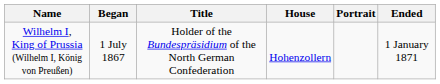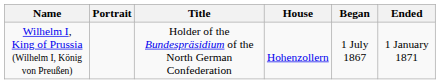 <table class="wikitable" style="text-align:center;">
 <tr>
 <th>Name</th>
-<th>Began</th>
+<th>Portrait</th>
 <th>Title</th>
 <th>House</th>
-<th>Portrait</th>
+<th>Began</th>
 <th>Ended</th>
 </tr>
 <tr>
 <td><a href='#'>Wilhelm I</a>,<br><a href='#'>King of Prussia</a><br><small>(Wilhelm I, König von Preußen)</small></td>
-<td>1 July 1867</td>
+<td></td>
 <td>Holder of the <em><a href='#'>Bundespräsidium</a></em> of the<br>North German Confederation</td>
 <td><br><a href='#'>Hohenzollern</a></td>
-<td></td>
+<td>1 July 1867</td>
 <td>1 January 1871</td>
 </tr>
 </table>
